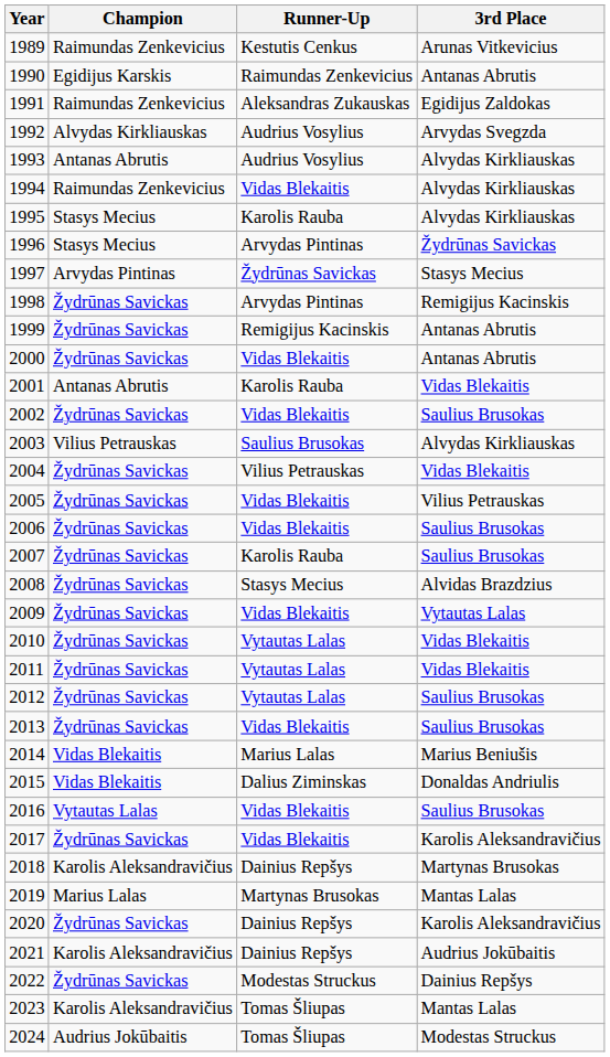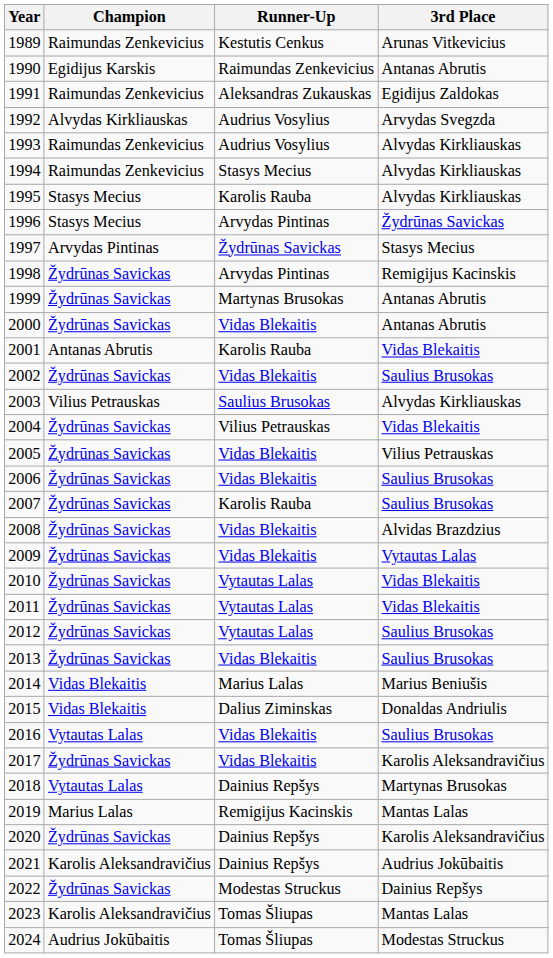 <table class="wikitable">
 <tr>
 <th>Year</th>
 <th>Champion</th>
 <th>Runner-Up</th>
 <th>3rd Place</th>
 </tr>
 <tr>
 <td>1989</td>
 <td> Raimundas Zenkevicius</td>
 <td> Kestutis Cenkus</td>
 <td> Arunas Vitkevicius</td>
 </tr>
 <tr>
 <td>1990</td>
 <td> Egidijus Karskis</td>
 <td> Raimundas Zenkevicius</td>
 <td> Antanas Abrutis</td>
 </tr>
 <tr>
 <td>1991</td>
 <td> Raimundas Zenkevicius</td>
 <td> Aleksandras Zukauskas</td>
 <td> Egidijus Zaldokas</td>
 </tr>
 <tr>
 <td>1992</td>
 <td> Alvydas Kirkliauskas</td>
 <td> Audrius Vosylius</td>
 <td> Arvydas Svegzda</td>
 </tr>
 <tr>
 <td>1993</td>
-<td> Antanas Abrutis</td>
+<td> Raimundas Zenkevicius</td>
 <td> Audrius Vosylius</td>
 <td> Alvydas Kirkliauskas</td>
 </tr>
 <tr>
 <td>1994</td>
 <td> Raimundas Zenkevicius</td>
-<td> <a href='#'>Vidas Blekaitis</a></td>
+<td> Stasys Mecius</td>
 <td> Alvydas Kirkliauskas</td>
 </tr>
 <tr>
 <td>1995</td>
 <td> Stasys Mecius</td>
 <td> Karolis Rauba</td>
 <td> Alvydas Kirkliauskas</td>
 </tr>
 <tr>
 <td>1996</td>
 <td> Stasys Mecius</td>
 <td> Arvydas Pintinas</td>
 <td> <a href='#'>Žydrūnas Savickas</a></td>
 </tr>
 <tr>
 <td>1997</td>
 <td> Arvydas Pintinas</td>
 <td> <a href='#'>Žydrūnas Savickas</a></td>
 <td> Stasys Mecius</td>
 </tr>
 <tr>
 <td>1998</td>
 <td> <a href='#'>Žydrūnas Savickas</a></td>
 <td> Arvydas Pintinas</td>
 <td> Remigijus Kacinskis</td>
 </tr>
 <tr>
 <td>1999</td>
 <td> <a href='#'>Žydrūnas Savickas</a></td>
-<td> Remigijus Kacinskis</td>
+<td> Martynas Brusokas</td>
 <td> Antanas Abrutis</td>
 </tr>
 <tr>
 <td>2000</td>
 <td> <a href='#'>Žydrūnas Savickas</a></td>
 <td> <a href='#'>Vidas Blekaitis</a></td>
 <td> Antanas Abrutis</td>
 </tr>
 <tr>
 <td>2001</td>
 <td> Antanas Abrutis</td>
 <td> Karolis Rauba</td>
 <td> <a href='#'>Vidas Blekaitis</a></td>
 </tr>
 <tr>
 <td>2002</td>
 <td> <a href='#'>Žydrūnas Savickas</a></td>
 <td> <a href='#'>Vidas Blekaitis</a></td>
 <td> <a href='#'>Saulius Brusokas</a></td>
 </tr>
 <tr>
 <td>2003</td>
 <td> Vilius Petrauskas</td>
 <td> <a href='#'>Saulius Brusokas</a></td>
 <td> Alvydas Kirkliauskas</td>
 </tr>
 <tr>
 <td>2004</td>
 <td> <a href='#'>Žydrūnas Savickas</a></td>
 <td> Vilius Petrauskas</td>
 <td> <a href='#'>Vidas Blekaitis</a></td>
 </tr>
 <tr>
 <td>2005</td>
 <td> <a href='#'>Žydrūnas Savickas</a></td>
 <td> <a href='#'>Vidas Blekaitis</a></td>
 <td> Vilius Petrauskas</td>
 </tr>
 <tr>
 <td>2006</td>
 <td> <a href='#'>Žydrūnas Savickas</a></td>
 <td> <a href='#'>Vidas Blekaitis</a></td>
 <td> <a href='#'>Saulius Brusokas</a></td>
 </tr>
 <tr>
 <td>2007</td>
 <td> <a href='#'>Žydrūnas Savickas</a></td>
 <td> Karolis Rauba</td>
 <td> <a href='#'>Saulius Brusokas</a></td>
 </tr>
 <tr>
 <td>2008</td>
 <td> <a href='#'>Žydrūnas Savickas</a></td>
-<td> Stasys Mecius</td>
+<td> <a href='#'>Vidas Blekaitis</a></td>
 <td> Alvidas Brazdzius</td>
 </tr>
 <tr>
 <td>2009</td>
 <td> <a href='#'>Žydrūnas Savickas</a></td>
 <td> <a href='#'>Vidas Blekaitis</a></td>
 <td> <a href='#'>Vytautas Lalas</a></td>
 </tr>
 <tr>
 <td>2010</td>
 <td> <a href='#'>Žydrūnas Savickas</a></td>
 <td> <a href='#'>Vytautas Lalas</a></td>
 <td> <a href='#'>Vidas Blekaitis</a></td>
 </tr>
 <tr>
 <td>2011</td>
 <td> <a href='#'>Žydrūnas Savickas</a></td>
 <td> <a href='#'>Vytautas Lalas</a></td>
 <td> <a href='#'>Vidas Blekaitis</a></td>
 </tr>
 <tr>
 <td>2012</td>
 <td> <a href='#'>Žydrūnas Savickas</a></td>
 <td> <a href='#'>Vytautas Lalas</a></td>
 <td> <a href='#'>Saulius Brusokas</a></td>
 </tr>
 <tr>
 <td>2013</td>
 <td> <a href='#'>Žydrūnas Savickas</a></td>
 <td> <a href='#'>Vidas Blekaitis</a></td>
 <td> <a href='#'>Saulius Brusokas</a></td>
 </tr>
 <tr>
 <td>2014</td>
 <td> <a href='#'>Vidas Blekaitis</a></td>
 <td> Marius Lalas</td>
 <td> Marius Beniušis</td>
 </tr>
 <tr>
 <td>2015</td>
 <td> <a href='#'>Vidas Blekaitis</a></td>
 <td> Dalius Ziminskas</td>
 <td> Donaldas Andriulis</td>
 </tr>
 <tr>
 <td>2016</td>
 <td> <a href='#'>Vytautas Lalas</a></td>
 <td> <a href='#'>Vidas Blekaitis</a></td>
 <td> <a href='#'>Saulius Brusokas</a></td>
 </tr>
 <tr>
 <td>2017</td>
 <td> <a href='#'>Žydrūnas Savickas</a></td>
 <td> <a href='#'>Vidas Blekaitis</a></td>
 <td> Karolis Aleksandravičius</td>
 </tr>
 <tr>
 <td>2018</td>
-<td> Karolis Aleksandravičius</td>
+<td> <a href='#'>Vytautas Lalas</a></td>
 <td> Dainius Repšys</td>
 <td> Martynas Brusokas</td>
 </tr>
 <tr>
 <td>2019</td>
 <td> Marius Lalas</td>
-<td> Martynas Brusokas</td>
+<td> Remigijus Kacinskis</td>
 <td> Mantas Lalas</td>
 </tr>
 <tr>
 <td>2020</td>
 <td> <a href='#'>Žydrūnas Savickas</a></td>
 <td> Dainius Repšys</td>
 <td> Karolis Aleksandravičius</td>
 </tr>
 <tr>
 <td>2021</td>
 <td> Karolis Aleksandravičius</td>
 <td> Dainius Repšys</td>
 <td> Audrius Jokūbaitis</td>
 </tr>
 <tr>
 <td>2022</td>
 <td> <a href='#'>Žydrūnas Savickas</a></td>
 <td> Modestas Struckus</td>
 <td> Dainius Repšys</td>
 </tr>
 <tr>
 <td>2023</td>
 <td> Karolis Aleksandravičius</td>
 <td> Tomas Šliupas</td>
 <td> Mantas Lalas</td>
 </tr>
 <tr>
 <td>2024</td>
 <td> Audrius Jokūbaitis</td>
 <td> Tomas Šliupas</td>
 <td> Modestas Struckus</td>
 </tr>
 </table>
